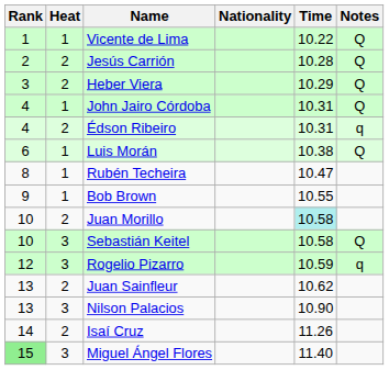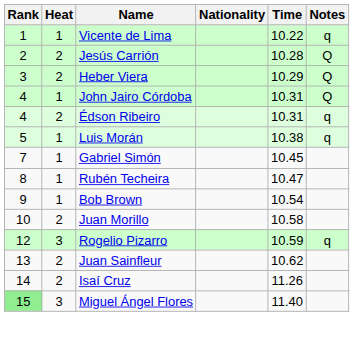 <table class="wikitable sortable" style="text-align:center;font-size:95%">
 <tr>
 <th>Rank</th>
 <th>Heat</th>
 <th>Name</th>
 <th>Nationality</th>
 <th>Time</th>
 <th>Notes</th>
 </tr>
 <tr bgcolor=ccffcc>
 <td>1</td>
 <td>1</td>
 <td align=left><a href='#'>Vicente de Lima</a></td>
 <td align=left></td>
 <td>10.22</td>
-<td>Q</td>
+<td>q</td>
 </tr>
 <tr bgcolor=ccffcc>
 <td>2</td>
 <td>2</td>
 <td align=left><a href='#'>Jesús Carrión</a></td>
 <td align=left></td>
 <td>10.28</td>
 <td>Q</td>
 </tr>
 <tr bgcolor=ccffcc>
 <td>3</td>
 <td>2</td>
 <td align=left><a href='#'>Heber Viera</a></td>
 <td align=left></td>
 <td>10.29</td>
 <td>Q</td>
 </tr>
 <tr bgcolor=ccffcc>
 <td>4</td>
 <td>1</td>
 <td align=left><a href='#'>John Jairo Córdoba</a></td>
 <td align=left></td>
 <td>10.31</td>
 <td>Q</td>
 </tr>
 <tr bgcolor=ddffdd>
 <td>4</td>
 <td>2</td>
 <td align=left><a href='#'>Édson Ribeiro</a></td>
 <td align=left></td>
 <td>10.31</td>
 <td>q</td>
 </tr>
 <tr bgcolor=ddffdd>
-<td>6</td>
+<td>5</td>
 <td>1</td>
 <td align=left><a href='#'>Luis Morán</a></td>
 <td align=left></td>
 <td>10.38</td>
-<td>Q</td>
+<td>q</td>
+</tr>
+<tr>
+<td>7</td>
+<td>1</td>
+<td align=left><a href='#'>Gabriel Simón</a></td>
+<td align=left></td>
+<td>10.45</td>
+<td></td>
 </tr>
 <tr>
 <td>8</td>
 <td>1</td>
 <td align=left><a href='#'>Rubén Techeira</a></td>
 <td align=left></td>
 <td>10.47</td>
 <td></td>
 </tr>
 <tr>
 <td>9</td>
 <td>1</td>
 <td align=left><a href='#'>Bob Brown</a></td>
 <td align=left></td>
-<td>10.55</td>
+<td>10.54</td>
 <td></td>
 </tr>
 <tr>
 <td>10</td>
 <td>2</td>
 <td align=left><a href='#'>Juan Morillo</a></td>
 <td align=left></td>
-<td style="background: paleturquoise;">10.58</td>
+<td>10.58</td>
 <td></td>
-</tr>
-<tr bgcolor=ccffcc>
-<td>10</td>
-<td>3</td>
-<td align=left><a href='#'>Sebastián Keitel</a></td>
-<td align=left></td>
-<td>10.58</td>
-<td>Q</td>
 </tr>
 <tr bgcolor=ccffcc>
 <td>12</td>
 <td>3</td>
 <td align=left><a href='#'>Rogelio Pizarro</a></td>
 <td align=left></td>
 <td>10.59</td>
 <td>q</td>
 </tr>
 <tr>
 <td>13</td>
 <td>2</td>
 <td align=left><a href='#'>Juan Sainfleur</a></td>
 <td align=left></td>
 <td>10.62</td>
-<td></td>
-</tr>
-<tr>
-<td>13</td>
-<td>3</td>
-<td align=left><a href='#'>Nilson Palacios</a></td>
-<td align=left></td>
-<td>10.90</td>
 <td></td>
 </tr>
 <tr>
 <td>14</td>
 <td>2</td>
 <td align=left><a href='#'>Isaí Cruz</a></td>
 <td align=left></td>
 <td>11.26</td>
 <td></td>
 </tr>
 <tr>
 <td style="background: lightgreen;">15</td>
 <td>3</td>
 <td align=left><a href='#'>Miguel Ángel Flores</a></td>
 <td align=left></td>
 <td>11.40</td>
 <td></td>
 </tr>
 </table>
